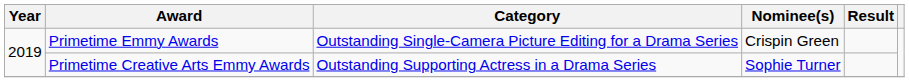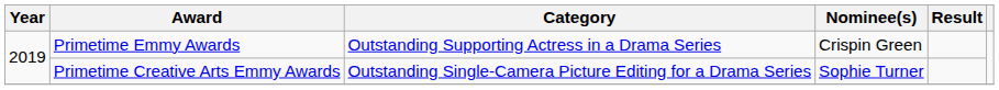 <table class="wikitable sortable">
 <tr>
 <th>Year</th>
 <th>Award</th>
 <th>Category</th>
 <th>Nominee(s)</th>
 <th>Result</th>
 <th class="unsortable"></th>
 </tr>
 <tr>
 <td rowspan=2>2019</td>
 <td><a href='#'>Primetime Emmy Awards</a></td>
-<td><a href='#'>Outstanding Single-Camera Picture Editing for a Drama Series</a></td>
+<td><a href='#'>Outstanding Supporting Actress in a Drama Series</a></td>
 <td>Crispin Green</td>
 <td></td>
 <td rowspan=2 style="text-align:center;"></td>
 </tr>
 <tr>
 <td><a href='#'>Primetime Creative Arts Emmy Awards</a></td>
-<td><a href='#'>Outstanding Supporting Actress in a Drama Series</a></td>
+<td><a href='#'>Outstanding Single-Camera Picture Editing for a Drama Series</a></td>
 <td><a href='#'>Sophie Turner</a></td>
 <td></td>
 </tr>
 <tr>
 </tr>
 </table>
